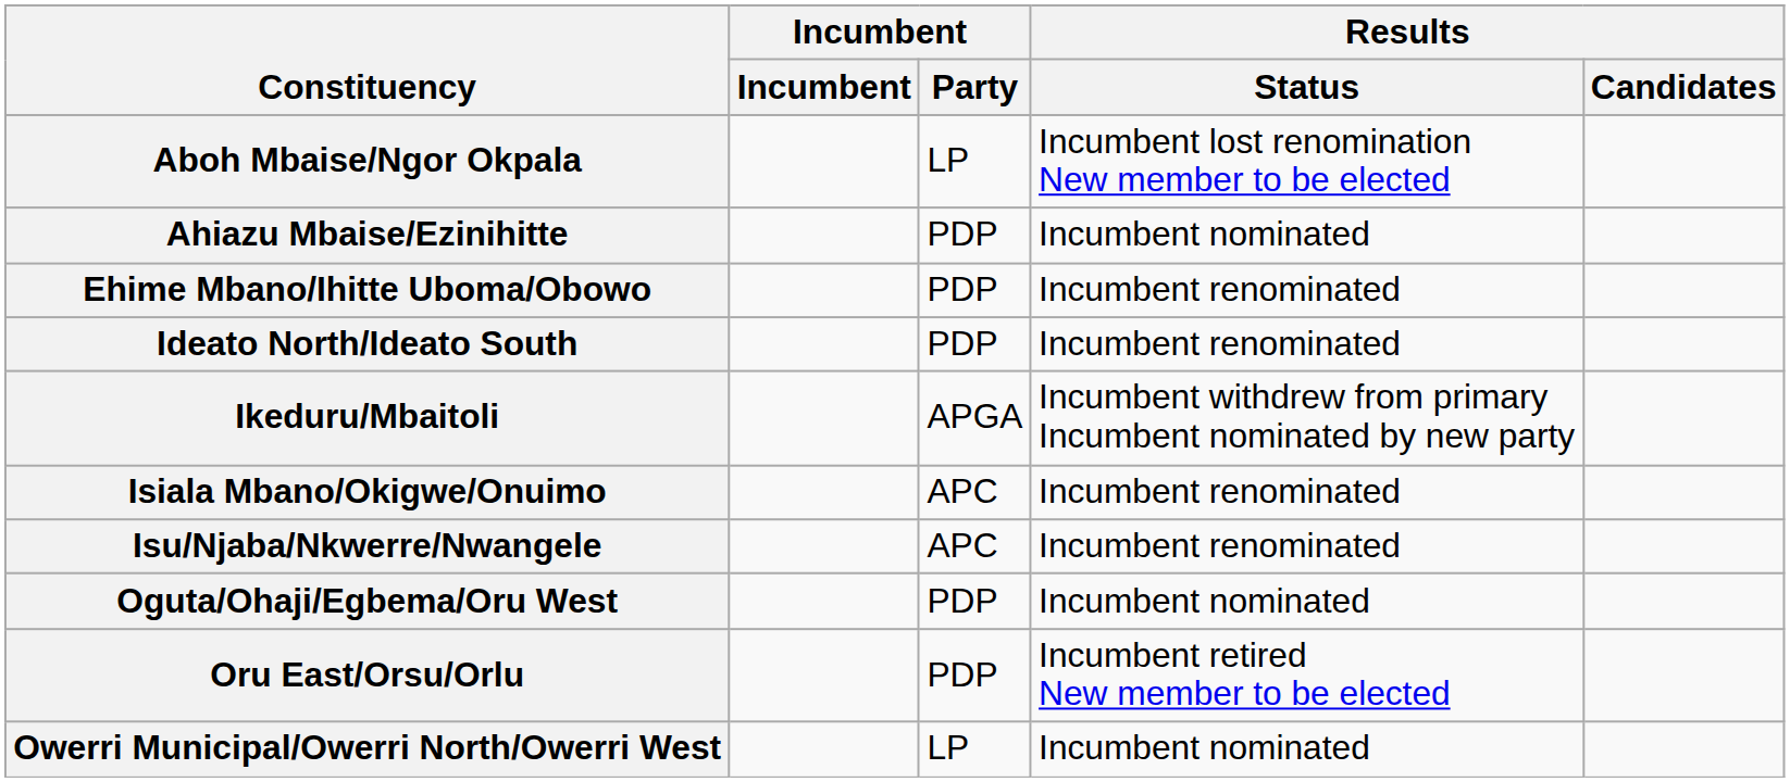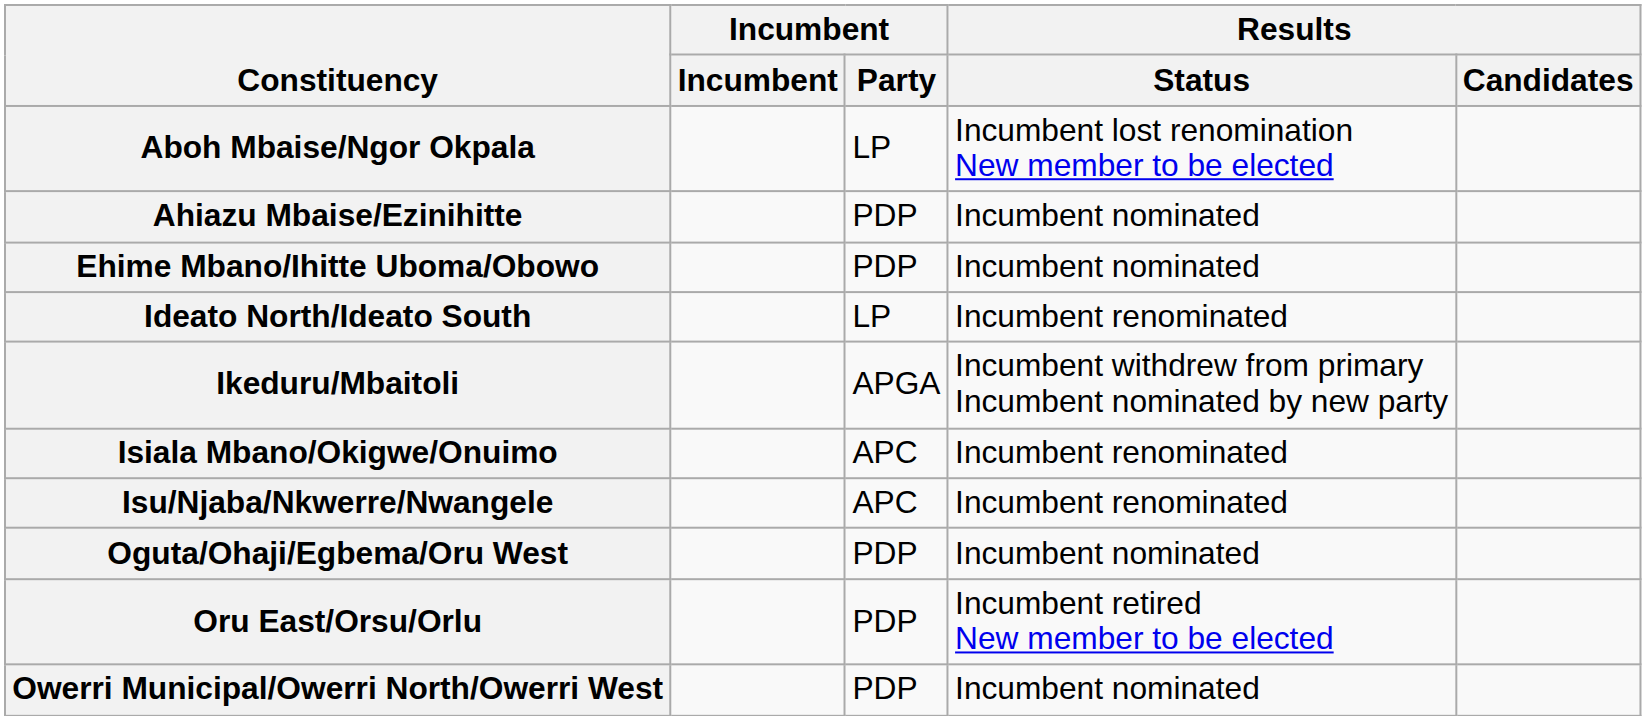 <table class="wikitable sortable">
 <tr valign=bottom>
 <th rowspan=2>Constituency</th>
 <th colspan=2>Incumbent</th>
 <th colspan=2>Results</th>
 </tr>
 <tr valign=bottom>
 <th>Incumbent</th>
 <th>Party</th>
 <th>Status</th>
 <th>Candidates</th>
 </tr>
 <tr>
 <th>Aboh Mbaise/Ngor Okpala</th>
 <td></td>
 <td>LP</td>
 <td>Incumbent lost renomination<br><a href='#'>New member to be elected</a></td>
 <td nowrap></td>
 </tr>
 <tr>
 <th>Ahiazu Mbaise/Ezinihitte</th>
 <td></td>
 <td>PDP</td>
 <td>Incumbent nominated</td>
 <td nowrap></td>
 </tr>
 <tr>
 <th>Ehime Mbano/Ihitte Uboma/Obowo</th>
 <td></td>
 <td>PDP</td>
-<td>Incumbent renominated</td>
+<td>Incumbent nominated</td>
 <td nowrap></td>
 </tr>
 <tr>
 <th>Ideato North/Ideato South</th>
 <td></td>
-<td>PDP</td>
+<td>LP</td>
 <td>Incumbent renominated</td>
 <td nowrap></td>
 </tr>
 <tr>
 <th>Ikeduru/Mbaitoli</th>
 <td></td>
 <td>APGA</td>
 <td>Incumbent withdrew from primary<br>Incumbent nominated by new party</td>
 <td nowrap></td>
 </tr>
 <tr>
 <th>Isiala Mbano/Okigwe/Onuimo</th>
 <td></td>
 <td>APC</td>
 <td>Incumbent renominated</td>
 <td nowrap></td>
 </tr>
 <tr>
 <th>Isu/Njaba/Nkwerre/Nwangele</th>
 <td></td>
 <td>APC</td>
 <td>Incumbent renominated</td>
 <td nowrap></td>
 </tr>
 <tr>
 <th>Oguta/Ohaji/Egbema/Oru West</th>
 <td></td>
 <td>PDP</td>
 <td>Incumbent nominated</td>
 <td nowrap></td>
 </tr>
 <tr>
 <th>Oru East/Orsu/Orlu</th>
 <td></td>
 <td>PDP</td>
 <td>Incumbent retired<br><a href='#'>New member to be elected</a></td>
 <td nowrap></td>
 </tr>
 <tr>
 <th>Owerri Municipal/Owerri North/Owerri West</th>
 <td></td>
-<td>LP</td>
+<td>PDP</td>
 <td>Incumbent nominated</td>
 <td nowrap></td>
 </tr>
 </table>
